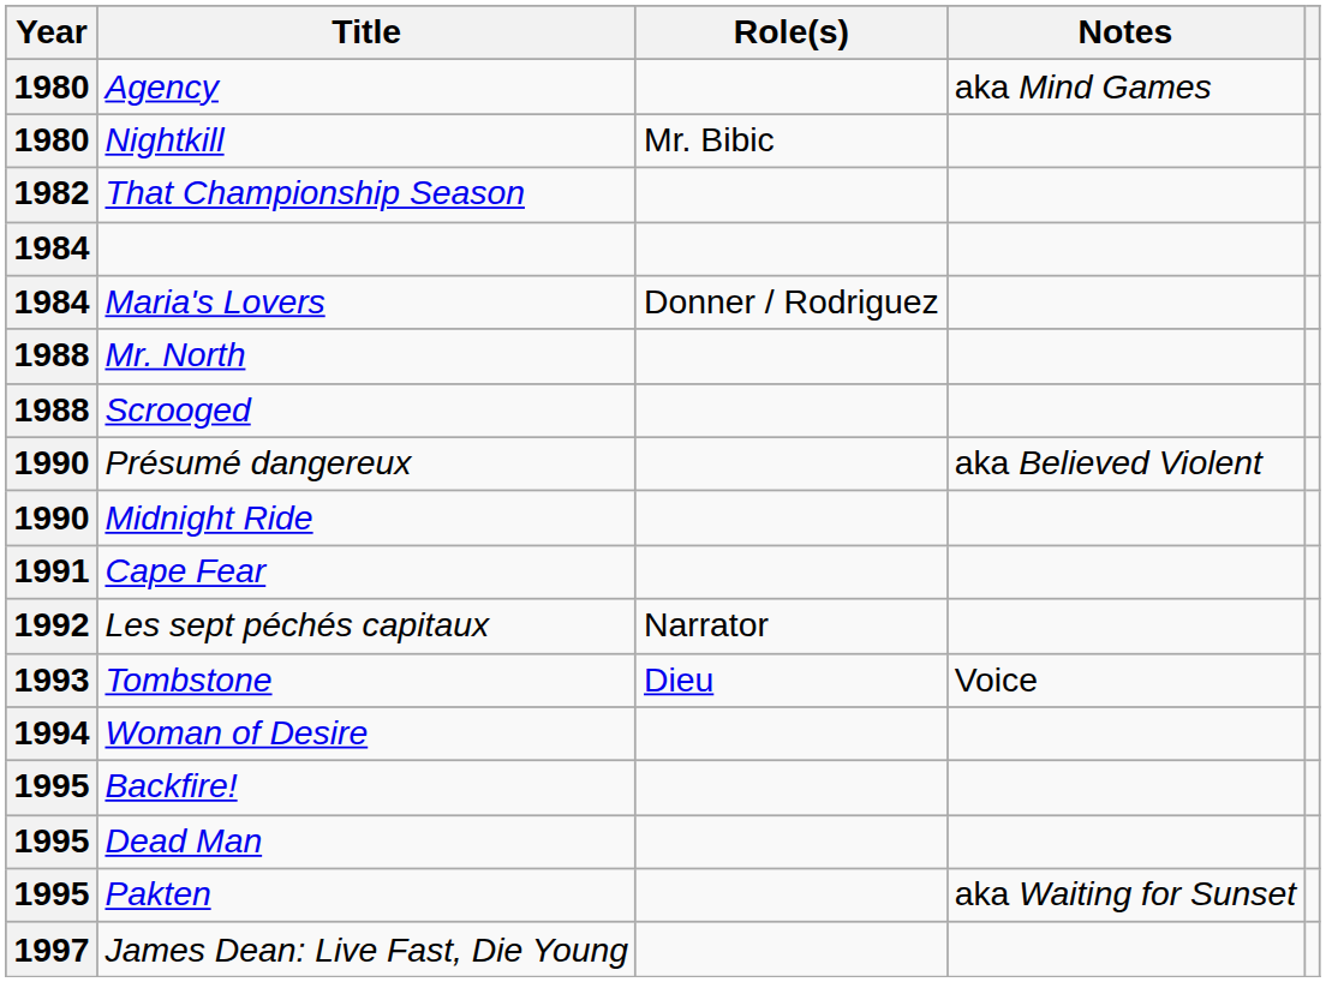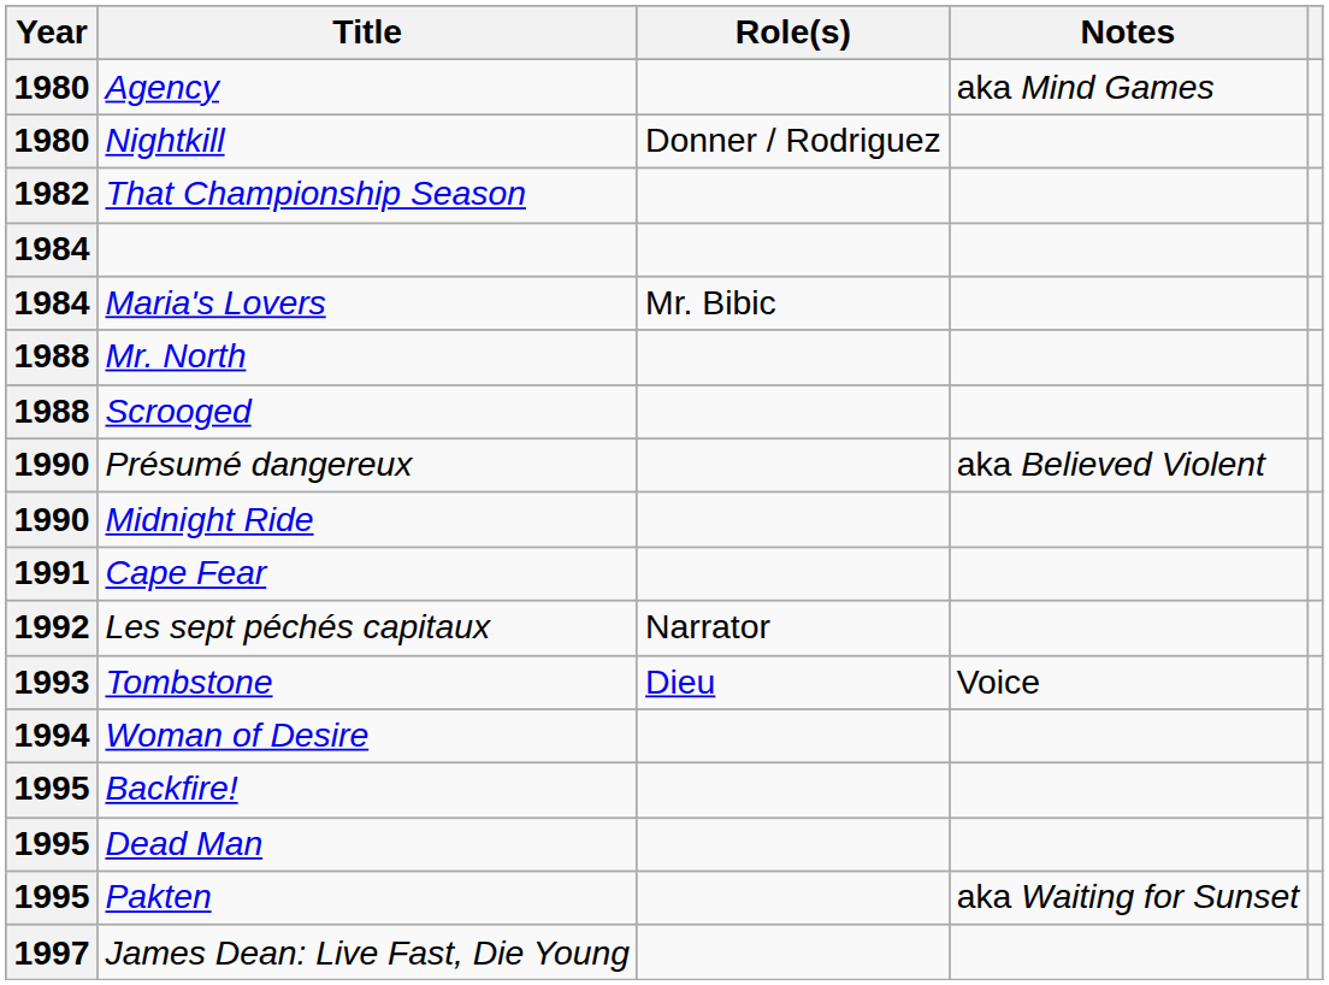 <table class="wikitable plainrowheaders sortable" style="margin-right: 0;">
 <tr>
 <th scope="col">Year</th>
 <th scope="col">Title</th>
 <th scope="col">Role(s)</th>
 <th scope="col" class="unsortable">Notes</th>
 <th scope="col" class="unsortable"></th>
 </tr>
 <tr>
 <th scope="row">1980</th>
 <td><em><a href='#'>Agency</a></em></td>
 <td></td>
 <td>aka <em>Mind Games</em></td>
 <td style="text-align: center;"></td>
 </tr>
 <tr>
 <th scope="row">1980</th>
 <td><em><a href='#'>Nightkill</a></em></td>
-<td>Mr. Bibic</td>
+<td>Donner / Rodriguez</td>
 <td></td>
 <td style="text-align: center;"></td>
 </tr>
 <tr>
 <th scope="row">1982</th>
 <td><em><a href='#'>That Championship Season</a></em></td>
 <td></td>
 <td></td>
 <td style="text-align: center;"></td>
 </tr>
 <tr>
 <th scope="row">1984</th>
 <td><em></em></td>
 <td></td>
 <td></td>
 <td style="text-align: center;"></td>
 </tr>
 <tr>
 <th scope="row">1984</th>
 <td><em><a href='#'>Maria's Lovers</a></em></td>
-<td>Donner / Rodriguez</td>
+<td>Mr. Bibic</td>
 <td></td>
 <td style="text-align: center;"></td>
 </tr>
 <tr>
 <th scope="row">1988</th>
 <td><em><a href='#'>Mr. North</a></em></td>
 <td></td>
 <td></td>
 <td style="text-align: center;"></td>
 </tr>
 <tr>
 <th scope="row">1988</th>
 <td><em><a href='#'>Scrooged</a></em></td>
 <td></td>
 <td></td>
 <td style="text-align: center;"></td>
 </tr>
 <tr>
 <th scope="row">1990</th>
 <td><em>Présumé dangereux</em></td>
 <td></td>
 <td>aka <em>Believed Violent</em></td>
 <td style="text-align: center;"></td>
 </tr>
 <tr>
 <th scope="row">1990</th>
 <td><em><a href='#'>Midnight Ride</a></em></td>
 <td></td>
 <td></td>
 <td style="text-align: center;"></td>
 </tr>
 <tr>
 <th scope="row">1991</th>
 <td><em><a href='#'>Cape Fear</a></em></td>
 <td></td>
 <td></td>
 <td style="text-align: center;"></td>
 </tr>
 <tr>
 <th scope="row">1992</th>
 <td><em>Les sept péchés capitaux</em></td>
 <td>Narrator</td>
 <td></td>
 <td style="text-align: center;"></td>
 </tr>
 <tr>
 <th scope="row">1993</th>
 <td><em><a href='#'>Tombstone</a></em></td>
 <td><a href='#'>Dieu</a></td>
 <td>Voice</td>
 <td style="text-align: center;"></td>
 </tr>
 <tr>
 <th scope="row">1994</th>
 <td><em><a href='#'>Woman of Desire</a></em></td>
 <td></td>
 <td></td>
 <td style="text-align: center;"></td>
 </tr>
 <tr>
 <th scope="row">1995</th>
 <td><em><a href='#'>Backfire!</a></em></td>
 <td></td>
 <td></td>
 <td style="text-align: center;"></td>
 </tr>
 <tr>
 <th scope="row">1995</th>
 <td><em><a href='#'>Dead Man</a></em></td>
 <td></td>
 <td></td>
 <td style="text-align: center;"></td>
 </tr>
 <tr>
 <th scope="row">1995</th>
 <td><em><a href='#'>Pakten</a></em></td>
 <td></td>
 <td>aka <em>Waiting for Sunset</em></td>
 <td style="text-align: center;"></td>
 </tr>
 <tr>
 <th scope="row">1997</th>
 <td><em>James Dean: Live Fast, Die Young</em></td>
 <td></td>
 <td></td>
 <td style="text-align: center;"></td>
 </tr>
 <tr>
 </tr>
 </table>
